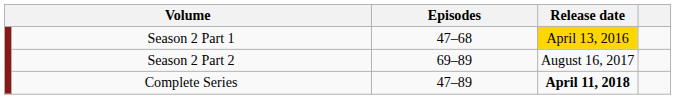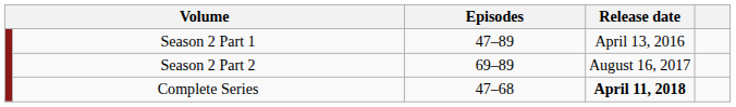 <table class="wikitable" style="text-align: center;">
 <tr>
 <th colspan="2">Volume</th>
 <th width="25%">Episodes</th>
 <th width="15%">Release date</th>
 <th width="5%"></th>
 </tr>
 <tr>
 <td rowspan="3" width="1%" style="background: #8C1717;"></td>
 <td>Season 2 Part 1</td>
-<td>47–68</td>
-<td style="background: gold;">April 13, 2016</td>
+<td>47–89</td>
+<td>April 13, 2016</td>
 <td></td>
 </tr>
 <tr>
 <td>Season 2 Part 2</td>
 <td>69–89</td>
 <td>August 16, 2017</td>
 <td></td>
 </tr>
 <tr>
 <td>Complete Series</td>
-<td>47–89</td>
+<td>47–68</td>
 <td><strong>April 11, 2018</strong></td>
 <td></td>
 </tr>
 </table>
